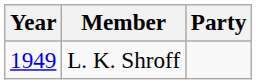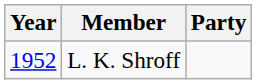 <table class="wikitable">
 <tr>
 <th>Year</th>
 <th>Member</th>
 <th colspan="2">Party</th>
 </tr>
 <tr>
-<td><a href='#'>1949</a></td>
+<td><a href='#'>1952</a></td>
 <td>L. K. Shroff</td>
 <td></td>
 </tr>
 </table>
